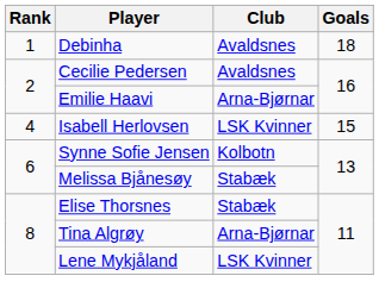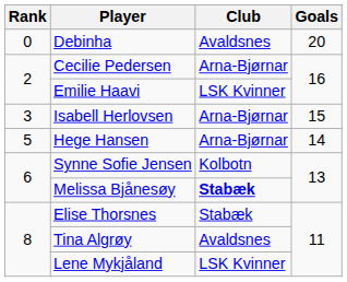 <table class="wikitable" style="text-align:center">
 <tr>
 <th>Rank</th>
 <th>Player</th>
 <th>Club</th>
 <th>Goals</th>
 </tr>
 <tr>
-<td>1</td>
+<td>0</td>
 <td align="left"> <a href='#'>Debinha</a></td>
 <td align="left"><a href='#'>Avaldsnes</a></td>
-<td>18</td>
+<td>20</td>
 </tr>
 <tr>
 <td rowspan="2">2</td>
 <td align="left"> <a href='#'>Cecilie Pedersen</a></td>
-<td align="left"><a href='#'>Avaldsnes</a></td>
+<td align="left"><a href='#'>Arna-Bjørnar</a></td>
 <td rowspan="2">16</td>
 </tr>
 <tr>
 <td align="left"> <a href='#'>Emilie Haavi</a></td>
-<td align="left"><a href='#'>Arna-Bjørnar</a></td>
+<td align="left"><a href='#'>LSK Kvinner</a></td>
 </tr>
 <tr>
-<td>4</td>
+<td>3</td>
 <td align="left"> <a href='#'>Isabell Herlovsen</a></td>
-<td align="left"><a href='#'>LSK Kvinner</a></td>
+<td align="left"><a href='#'>Arna-Bjørnar</a></td>
 <td>15</td>
+</tr>
+<tr>
+<td>5</td>
+<td align="left"> <a href='#'>Hege Hansen</a></td>
+<td align="left"><a href='#'>Arna-Bjørnar</a></td>
+<td>14</td>
 </tr>
 <tr>
 <td rowspan="2">6</td>
 <td align="left"> <a href='#'>Synne Sofie Jensen</a></td>
 <td align="left"><a href='#'>Kolbotn</a></td>
 <td rowspan="2">13</td>
 </tr>
 <tr>
 <td align="left"> <a href='#'>Melissa Bjånesøy</a></td>
-<td align="left"><a href='#'>Stabæk</a></td>
+<td align="left"><strong><a href='#'>Stabæk</a></strong></td>
 </tr>
 <tr>
 <td rowspan="3">8</td>
 <td align="left"> <a href='#'>Elise Thorsnes</a></td>
 <td align="left"><a href='#'>Stabæk</a></td>
 <td rowspan="3">11</td>
 </tr>
 <tr>
 <td align="left"> <a href='#'>Tina Algrøy</a></td>
-<td align="left"><a href='#'>Arna-Bjørnar</a></td>
+<td align="left"><a href='#'>Avaldsnes</a></td>
 </tr>
 <tr>
 <td align="left"> <a href='#'>Lene Mykjåland</a></td>
 <td align="left"><a href='#'>LSK Kvinner</a></td>
 </tr>
 </table>
